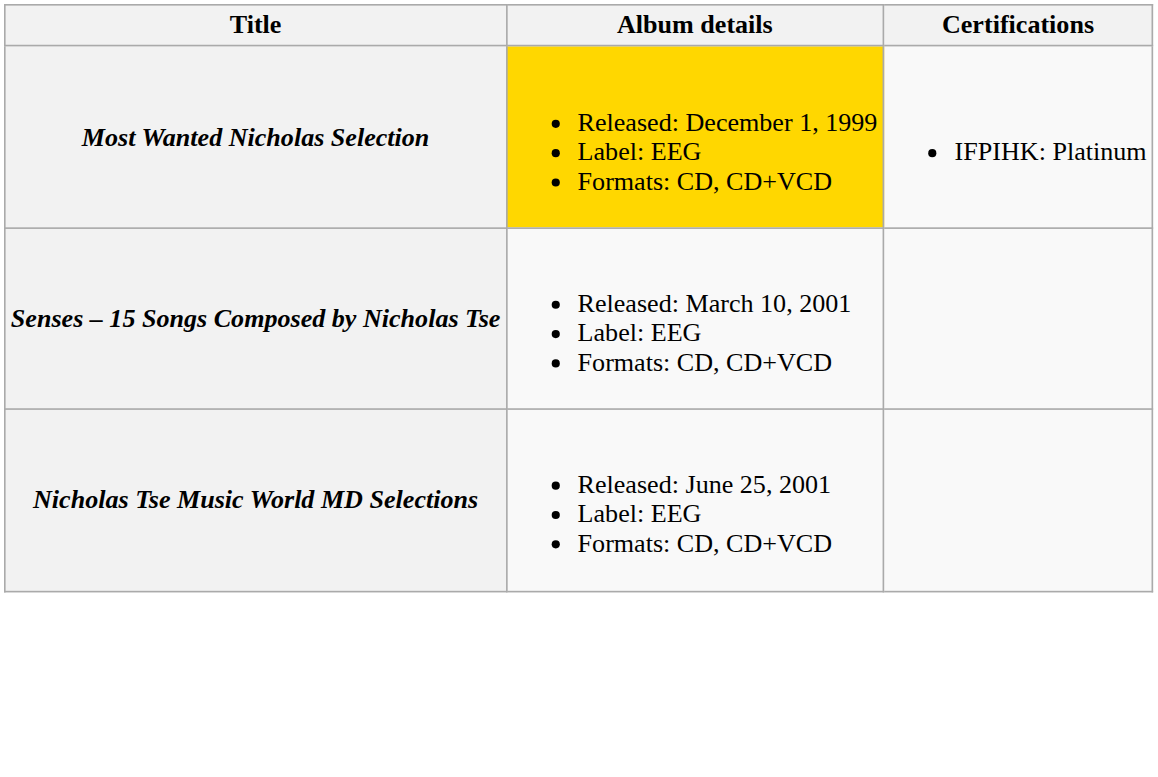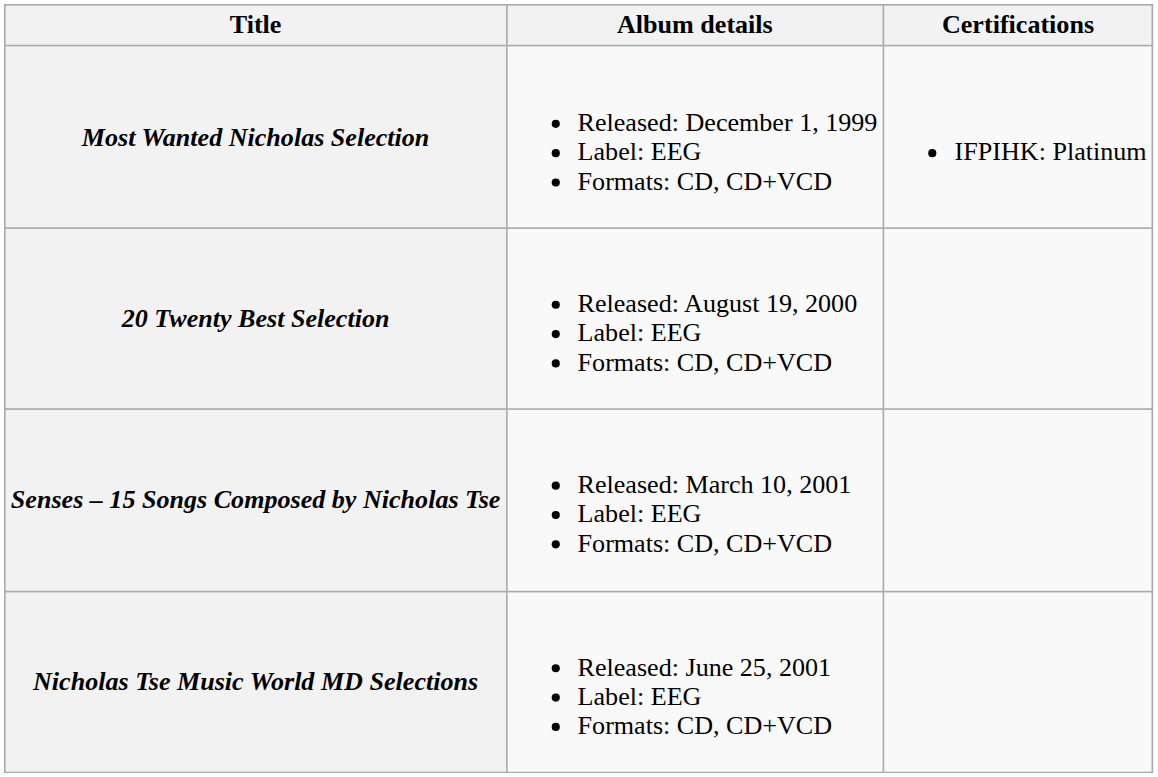 <table class="wikitable plainrowheaders">
 <tr>
 <th>Title</th>
 <th>Album details</th>
 <th>Certifications</th>
 </tr>
 <tr>
 <th scope="row"><em>Most Wanted Nicholas Selection</em></th>
-<td style="background: gold;"><br><ul><li>Released: December 1, 1999</li><li>Label: EEG</li><li>Formats: CD, CD+VCD</li></ul></td>
+<td><br><ul><li>Released: December 1, 1999</li><li>Label: EEG</li><li>Formats: CD, CD+VCD</li></ul></td>
 <td><br><ul><li>IFPIHK: Platinum</li></ul></td>
+</tr>
+<tr>
+<th scope="row"><em>20 Twenty Best Selection</em></th>
+<td><br><ul><li>Released: August 19, 2000</li><li>Label: EEG</li><li>Formats: CD, CD+VCD</li></ul></td>
+<td></td>
 </tr>
 <tr>
 <th scope="row"><em>Senses – 15 Songs Composed by Nicholas Tse</em></th>
 <td><br><ul><li>Released: March 10, 2001</li><li>Label: EEG</li><li>Formats: CD, CD+VCD</li></ul></td>
 <td></td>
 </tr>
 <tr>
 <th scope="row"><em>Nicholas Tse Music World MD Selections</em></th>
 <td><br><ul><li>Released: June 25, 2001</li><li>Label: EEG</li><li>Formats: CD, CD+VCD</li></ul></td>
 <td></td>
 </tr>
 </table>
